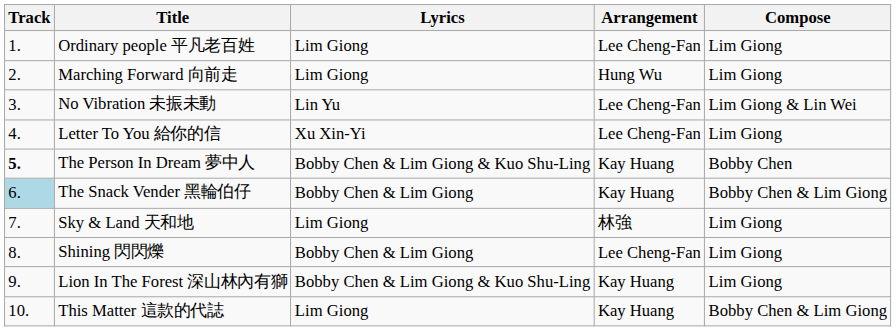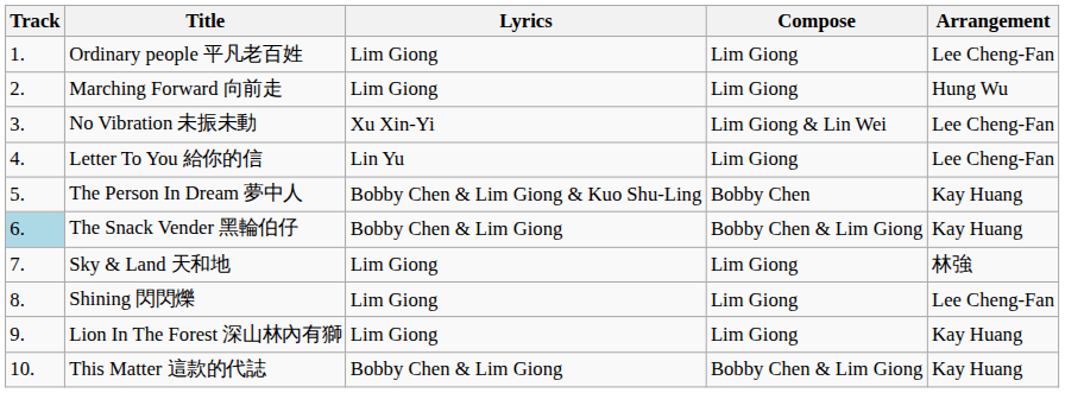 <table class="wikitable">
 <tr>
 <th>Track</th>
 <th>Title</th>
 <th>Lyrics</th>
+<th>Compose</th>
 <th>Arrangement</th>
-<th>Compose</th>
 </tr>
 <tr>
 <td>1.</td>
 <td>Ordinary people 平凡老百姓</td>
 <td>Lim Giong</td>
+<td>Lim Giong</td>
 <td>Lee Cheng-Fan</td>
-<td>Lim Giong</td>
 </tr>
 <tr>
 <td>2.</td>
 <td>Marching Forward 向前走</td>
 <td>Lim Giong</td>
+<td>Lim Giong</td>
 <td>Hung Wu</td>
-<td>Lim Giong</td>
 </tr>
 <tr>
 <td>3.</td>
 <td>No Vibration 未振未動</td>
-<td>Lin Yu</td>
+<td>Xu Xin-Yi</td>
+<td>Lim Giong & Lin Wei</td>
 <td>Lee Cheng-Fan</td>
-<td>Lim Giong & Lin Wei</td>
 </tr>
 <tr>
 <td>4.</td>
 <td>Letter To You 給你的信</td>
-<td>Xu Xin-Yi</td>
+<td>Lin Yu</td>
+<td>Lim Giong</td>
 <td>Lee Cheng-Fan</td>
-<td>Lim Giong</td>
 </tr>
 <tr>
-<td><strong>5.</strong></td>
+<td>5.</td>
 <td>The Person In Dream 夢中人</td>
 <td>Bobby Chen & Lim Giong & Kuo Shu-Ling</td>
+<td>Bobby Chen</td>
 <td>Kay Huang</td>
-<td>Bobby Chen</td>
 </tr>
 <tr>
 <td style="background: lightblue;">6.</td>
 <td>The Snack Vender 黑輪伯仔</td>
 <td>Bobby Chen & Lim Giong</td>
+<td>Bobby Chen & Lim Giong</td>
 <td>Kay Huang</td>
-<td>Bobby Chen & Lim Giong</td>
 </tr>
 <tr>
 <td>7.</td>
 <td>Sky & Land 天和地</td>
 <td>Lim Giong</td>
+<td>Lim Giong</td>
 <td>林強</td>
-<td>Lim Giong</td>
 </tr>
 <tr>
 <td>8.</td>
 <td>Shining 閃閃爍</td>
-<td>Bobby Chen & Lim Giong</td>
+<td>Lim Giong</td>
+<td>Lim Giong</td>
 <td>Lee Cheng-Fan</td>
-<td>Lim Giong</td>
 </tr>
 <tr>
 <td>9.</td>
 <td>Lion In The Forest 深山林內有獅</td>
-<td>Bobby Chen & Lim Giong & Kuo Shu-Ling</td>
+<td>Lim Giong</td>
+<td>Lim Giong</td>
 <td>Kay Huang</td>
-<td>Lim Giong</td>
 </tr>
 <tr>
 <td>10.</td>
 <td>This Matter 這款的代誌</td>
-<td>Lim Giong</td>
+<td>Bobby Chen & Lim Giong</td>
+<td>Bobby Chen & Lim Giong</td>
 <td>Kay Huang</td>
-<td>Bobby Chen & Lim Giong</td>
 </tr>
 </table>
